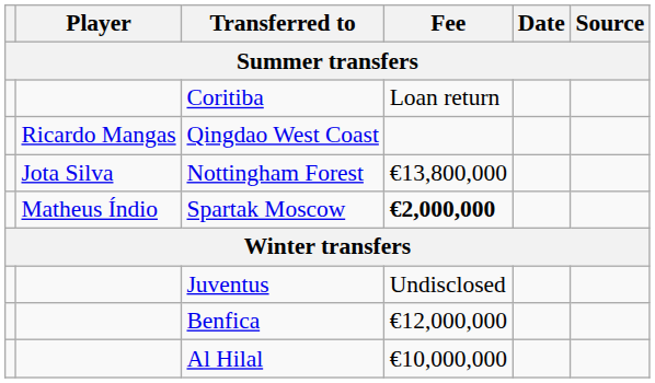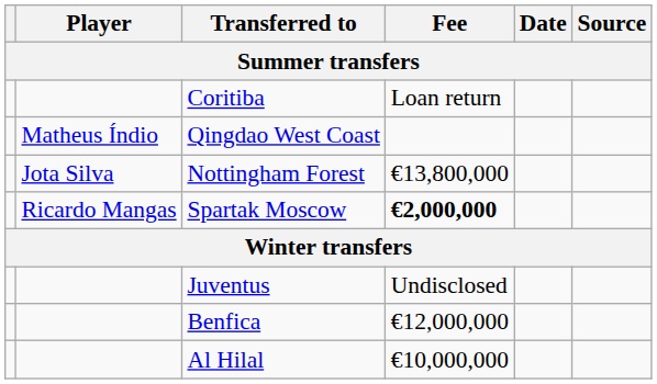 <table class="wikitable plainrowheaders sortable">
 <tr>
 <th></th>
 <th scope="col">Player</th>
 <th>Transferred to</th>
 <th style="width: 65px;">Fee</th>
 <th scope="col">Date</th>
 <th scope="col">Source</th>
 </tr>
 <tr>
 <th colspan="7">Summer transfers</th>
 </tr>
 <tr>
 <td align="center"></td>
 <td></td>
 <td> <a href='#'>Coritiba</a></td>
 <td>Loan return</td>
 <td></td>
 <td></td>
 </tr>
 <tr>
 <td align="center"></td>
-<td> <a href='#'>Ricardo Mangas</a></td>
+<td> <a href='#'>Matheus Índio</a></td>
 <td> <a href='#'>Qingdao West Coast</a></td>
 <td></td>
 <td></td>
 <td></td>
 </tr>
 <tr>
 <td align="center"></td>
 <td> <a href='#'>Jota Silva</a></td>
 <td> <a href='#'>Nottingham Forest</a></td>
 <td>€13,800,000</td>
 <td></td>
 <td></td>
 </tr>
 <tr>
 <td align="center"></td>
-<td> <a href='#'>Matheus Índio</a></td>
+<td> <a href='#'>Ricardo Mangas</a></td>
 <td> <a href='#'>Spartak Moscow</a></td>
 <td><strong>€2,000,000</strong></td>
 <td></td>
 <td></td>
 </tr>
 <tr>
 <th colspan="7">Winter transfers</th>
 </tr>
 <tr>
 <td align="center"></td>
 <td></td>
 <td> <a href='#'>Juventus</a></td>
 <td>Undisclosed</td>
 <td></td>
 <td></td>
 </tr>
 <tr>
 <td align="center"></td>
 <td></td>
 <td> <a href='#'>Benfica</a></td>
 <td>€12,000,000</td>
 <td></td>
 <td></td>
 </tr>
 <tr>
 <td align="center"></td>
 <td></td>
 <td> <a href='#'>Al Hilal</a></td>
 <td>€10,000,000</td>
 <td></td>
 <td></td>
 </tr>
 </table>
